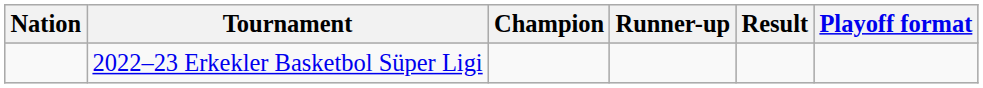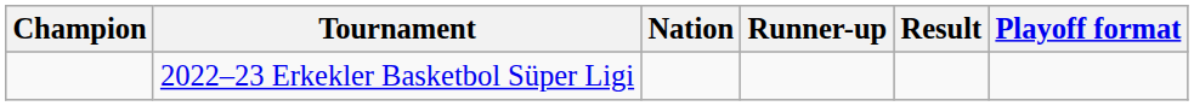 <table class="wikitable">
 <tr>
+<th>Champion</th>
+<th>Tournament</th>
 <th>Nation</th>
-<th>Tournament</th>
-<th>Champion</th>
 <th>Runner-up</th>
 <th>Result</th>
 <th><a href='#'>Playoff format</a></th>
 </tr>
 <tr>
 <td></td>
 <td><a href='#'>2022–23 Erkekler Basketbol Süper Ligi</a></td>
 <td></td>
 <td></td>
 <td></td>
 <td></td>
 </tr>
 </table>
